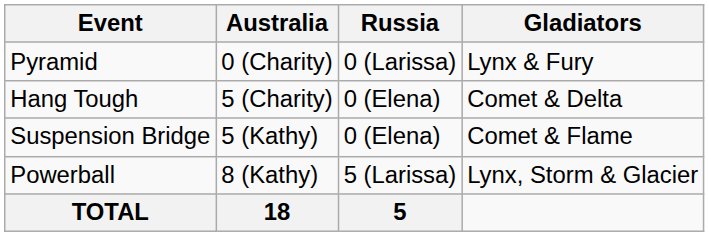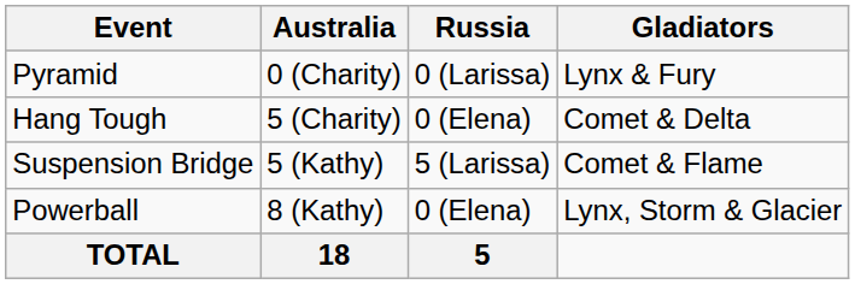 <table class="wikitable">
 <tr>
 <th>Event</th>
 <th>Australia</th>
 <th>Russia</th>
 <th>Gladiators</th>
 </tr>
 <tr>
 <td>Pyramid</td>
 <td>0 (Charity)</td>
 <td>0 (Larissa)</td>
 <td>Lynx & Fury</td>
 </tr>
 <tr>
 <td>Hang Tough</td>
 <td>5 (Charity)</td>
 <td>0 (Elena)</td>
 <td>Comet & Delta</td>
 </tr>
 <tr>
 <td>Suspension Bridge</td>
 <td>5 (Kathy)</td>
-<td>0 (Elena)</td>
+<td>5 (Larissa)</td>
 <td>Comet & Flame</td>
 </tr>
 <tr>
 <td>Powerball</td>
 <td>8 (Kathy)</td>
-<td>5 (Larissa)</td>
+<td>0 (Elena)</td>
 <td>Lynx, Storm & Glacier</td>
 </tr>
 <tr>
 <th>TOTAL</th>
 <th>18</th>
 <th>5</th>
 </tr>
 </table>
